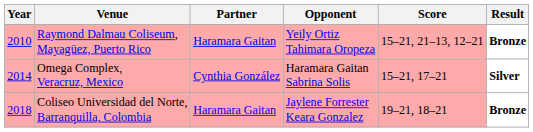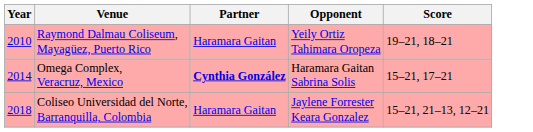 <table class="sortable wikitable" style="font-size: 90%;">
 <tr>
 <th>Year</th>
 <th>Venue</th>
 <th>Partner</th>
 <th>Opponent</th>
 <th>Score</th>
-<th>Result</th>
 </tr>
 <tr style="background:#FFAAAA">
 <td align="center"><a href='#'>2010</a></td>
 <td align="left"><a href='#'>Raymond Dalmau Coliseum</a>,<br><a href='#'>Mayagüez, Puerto Rico</a></td>
 <td align="left"> <a href='#'>Haramara Gaitan</a></td>
 <td align="left"> <a href='#'>Yeily Ortiz</a> <br>  <a href='#'>Tahimara Oropeza</a></td>
-<td align="left">15–21, 21–13, 12–21</td>
-<td style="text-align:left; background:white"> <strong>Bronze</strong></td>
+<td align="left">19–21, 18–21</td>
 </tr>
 <tr style="background:#FFAAAA">
 <td align="center"><a href='#'>2014</a></td>
 <td align="left">Omega Complex,<br><a href='#'>Veracruz, Mexico</a></td>
-<td align="left"> <a href='#'>Cynthia González</a></td>
+<td align="left"><strong> <a href='#'>Cynthia González</a></strong></td>
 <td align="left"> Haramara Gaitan <br>  <a href='#'>Sabrina Solis</a></td>
 <td align="left">15–21, 17–21</td>
-<td style="text-align:left; background:white"> <strong>Silver</strong></td>
 </tr>
 <tr style="background:#FFAAAA">
 <td align="center"><a href='#'>2018</a></td>
 <td align="left">Coliseo Universidad del Norte,<br><a href='#'>Barranquilla, Colombia</a></td>
 <td align="left"> <a href='#'>Haramara Gaitan</a></td>
 <td align="left"> <a href='#'>Jaylene Forrester</a> <br>  <a href='#'>Keara Gonzalez</a></td>
-<td align="left">19–21, 18–21</td>
-<td style="text-align:left; background:white"> <strong>Bronze</strong></td>
+<td align="left">15–21, 21–13, 12–21</td>
 </tr>
 </table>
